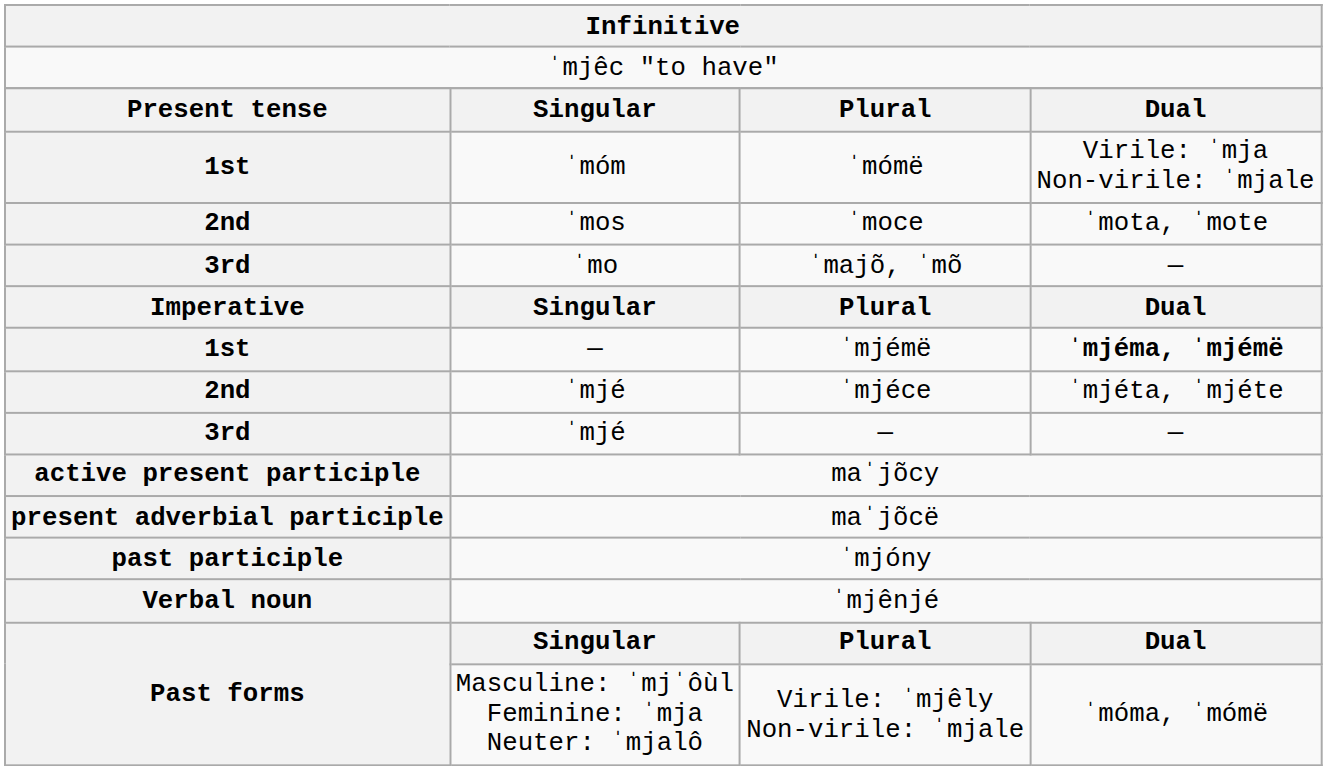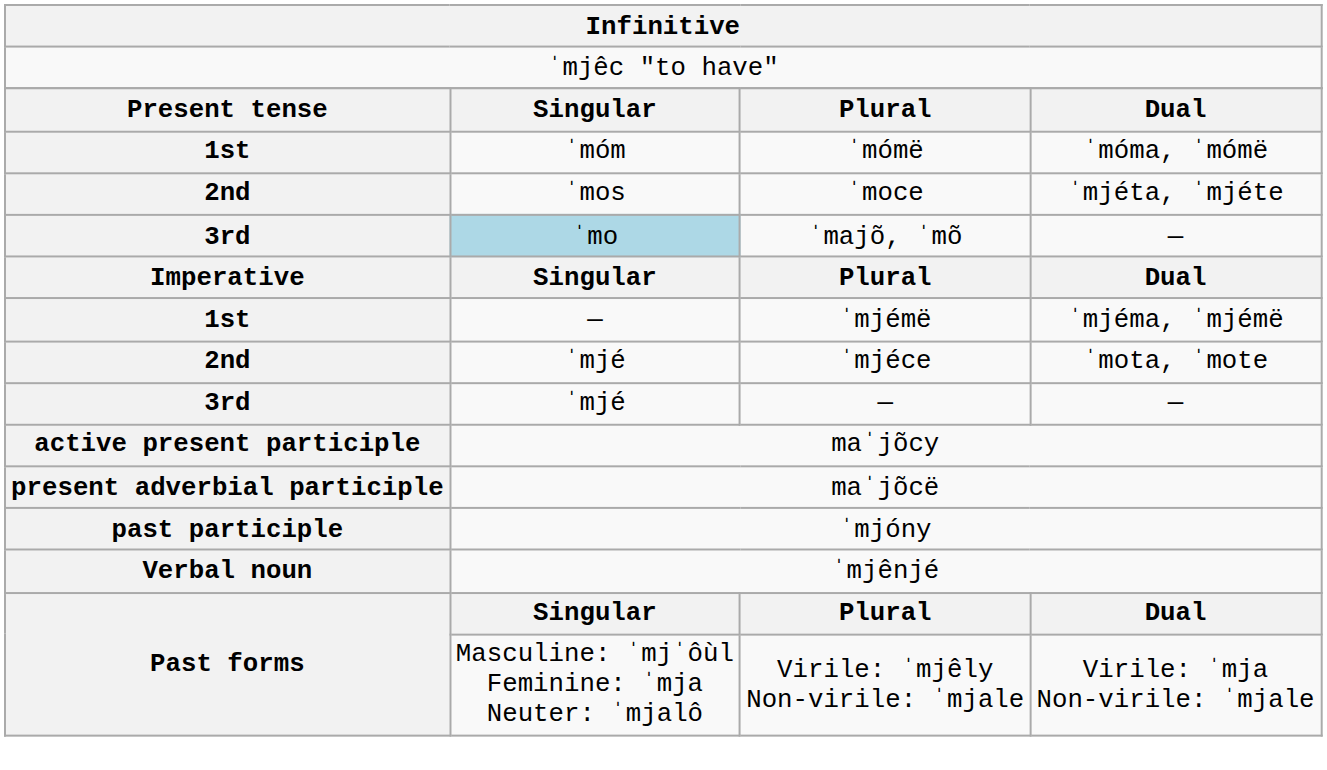 <table class="wikitable" style="text-align:center;">
 <tr>
 <th colspan="4">Infinitive</th>
 </tr>
 <tr>
 <td colspan="4">ˈmjêc "to have"</td>
 </tr>
 <tr>
 </tr>
 <tr>
 <th>Present tense</th>
 <th>Singular</th>
 <th>Plural</th>
 <th>Dual</th>
 </tr>
 <tr>
 <th>1st</th>
 <td>ˈmóm</td>
 <td>ˈmómë</td>
-<td>Virile: ˈmja<br>Non-virile: ˈmjale</td>
+<td>ˈmóma, ˈmómë</td>
 </tr>
 <tr>
 <th>2nd</th>
 <td>ˈmos</td>
 <td>ˈmoce</td>
-<td>ˈmota, ˈmote</td>
+<td>ˈmjéta, ˈmjéte</td>
 </tr>
 <tr>
 <th>3rd</th>
-<td>ˈmo</td>
+<td style="background: lightblue;">ˈmo</td>
 <td>ˈmajõ, ˈmõ</td>
 <td>—</td>
 </tr>
 <tr>
 <th>Imperative</th>
 <th>Singular</th>
 <th>Plural</th>
 <th>Dual</th>
 </tr>
 <tr>
 <th>1st</th>
 <td>—</td>
 <td>ˈmjémë</td>
-<td><strong>ˈmjéma, ˈmjémë</strong></td>
+<td>ˈmjéma, ˈmjémë</td>
 </tr>
 <tr>
 <th>2nd</th>
 <td>ˈmjé</td>
 <td>ˈmjéce</td>
-<td>ˈmjéta, ˈmjéte</td>
+<td>ˈmota, ˈmote</td>
 </tr>
 <tr>
 <th>3rd</th>
 <td>ˈmjé</td>
 <td>—</td>
 <td>—</td>
 </tr>
 <tr>
 <th>active present participle</th>
 <td colspan="3">maˈjõcy</td>
 </tr>
 <tr>
 <th>present adverbial participle</th>
 <td colspan="3">maˈjõcë</td>
 </tr>
 <tr>
 <th>past participle</th>
 <td colspan="3">ˈmjóny</td>
 </tr>
 <tr>
 <th>Verbal noun</th>
 <td colspan="3">ˈmjênjé</td>
 </tr>
 <tr>
 <th rowspan="2">Past forms</th>
 <th>Singular</th>
 <th>Plural</th>
 <th>Dual</th>
 </tr>
 <tr>
 <td>Masculine: ˈmjˈôùl<br>Feminine: ˈmja<br>Neuter: ˈmjalô</td>
 <td>Virile: ˈmjêly<br>Non-virile: ˈmjale</td>
-<td>ˈmóma, ˈmómë</td>
+<td>Virile: ˈmja<br>Non-virile: ˈmjale</td>
 </tr>
 </table>
